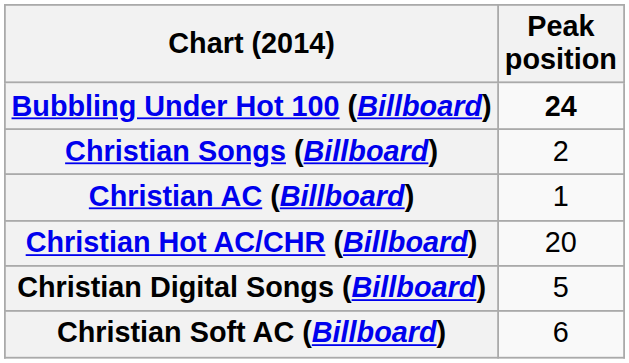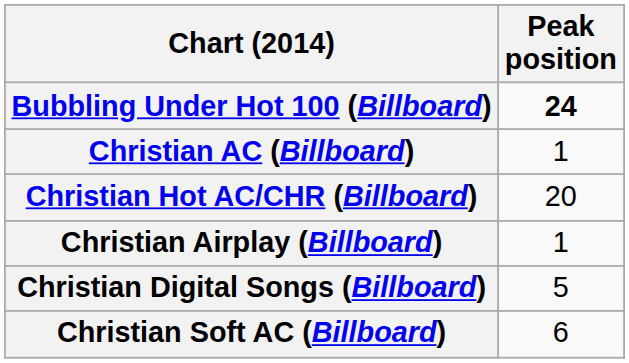 <table class="wikitable sortable plainrowheaders">
 <tr>
 <th>Chart (2014)</th>
 <th>Peak<br>position</th>
 </tr>
 <tr>
 <th scope="row"><a href='#'>Bubbling Under Hot 100</a> (<em><a href='#'>Billboard</a></em>)</th>
 <td align="center"><strong>24</strong></td>
 </tr>
 <tr>
-<th scope="row"><a href='#'>Christian Songs</a> (<em><a href='#'>Billboard</a></em>)</th>
-<td align="center">2</td>
-</tr>
-<tr>
 <th scope="row"><a href='#'>Christian AC</a> (<em><a href='#'>Billboard</a></em>)</th>
 <td align="center">1</td>
 </tr>
 <tr>
 <th scope="row"><a href='#'>Christian Hot AC/CHR</a> (<em><a href='#'>Billboard</a></em>)</th>
 <td align="center">20</td>
+</tr>
+<tr>
+<th scope="row">Christian Airplay (<em><a href='#'>Billboard</a></em>)</th>
+<td align="center">1</td>
 </tr>
 <tr>
 <th scope="row">Christian Digital Songs (<em><a href='#'>Billboard</a></em>)</th>
 <td align="center">5</td>
 </tr>
 <tr>
 <th scope="row">Christian Soft AC (<em><a href='#'>Billboard</a></em>)</th>
 <td align="center">6</td>
 </tr>
 </table>
